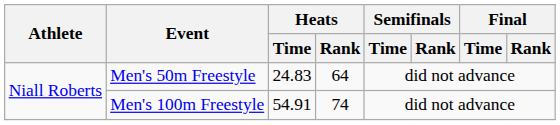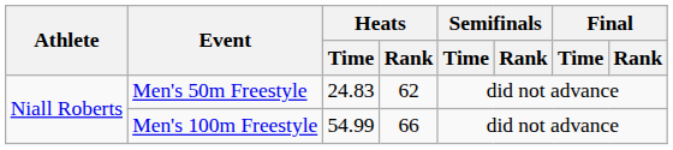 <table class=wikitable style="font-size:90%">
 <tr>
 <th rowspan="2">Athlete</th>
 <th rowspan="2">Event</th>
 <th colspan="2">Heats</th>
 <th colspan="2">Semifinals</th>
 <th colspan="2">Final</th>
 </tr>
 <tr>
 <th>Time</th>
 <th>Rank</th>
 <th>Time</th>
 <th>Rank</th>
 <th>Time</th>
 <th>Rank</th>
 </tr>
 <tr>
 <td rowspan="2"><a href='#'>Niall Roberts</a></td>
 <td><a href='#'>Men's 50m Freestyle</a></td>
 <td align=center>24.83</td>
-<td align=center>64</td>
+<td align=center>62</td>
 <td align=center colspan=4>did not advance</td>
 </tr>
 <tr>
 <td><a href='#'>Men's 100m Freestyle</a></td>
-<td align=center>54.91</td>
-<td align=center>74</td>
+<td align=center>54.99</td>
+<td align=center>66</td>
 <td align=center colspan=4>did not advance</td>
 </tr>
 </table>
